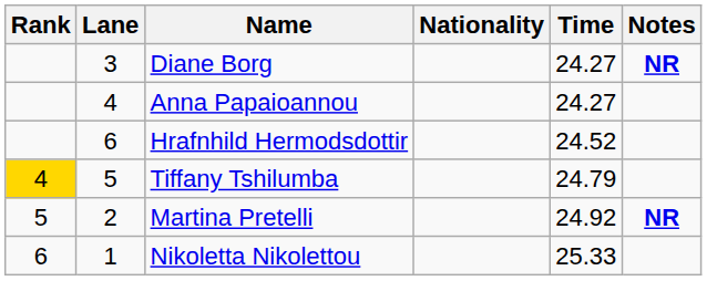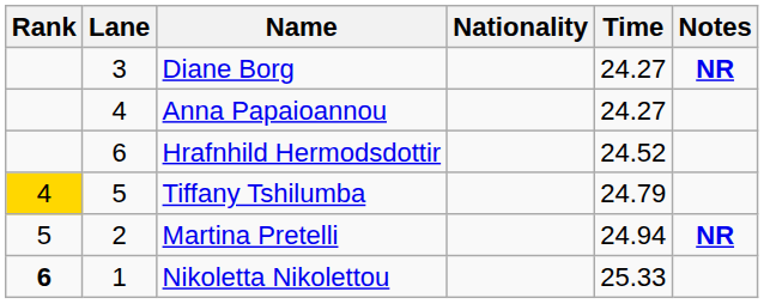 <table class="wikitable sortable" style="text-align:center; font-size:95%">
 <tr>
 <th>Rank</th>
 <th>Lane</th>
 <th>Name</th>
 <th>Nationality</th>
 <th>Time</th>
 <th>Notes</th>
 </tr>
 <tr>
 <td></td>
 <td>3</td>
 <td align=left><a href='#'>Diane Borg</a></td>
 <td align=left></td>
 <td>24.27</td>
 <td><strong><a href='#'>NR</a></strong></td>
 </tr>
 <tr>
 <td></td>
 <td>4</td>
 <td align=left><a href='#'>Anna Papaioannou</a></td>
 <td align=left></td>
 <td>24.27</td>
 <td></td>
 </tr>
 <tr>
 <td></td>
 <td>6</td>
 <td align=left><a href='#'>Hrafnhild Hermodsdottir</a></td>
 <td align=left></td>
 <td>24.52</td>
 <td></td>
 </tr>
 <tr>
 <td style="background: gold;">4</td>
 <td>5</td>
 <td align=left><a href='#'>Tiffany Tshilumba</a></td>
 <td align=left></td>
 <td>24.79</td>
 <td></td>
 </tr>
 <tr>
 <td>5</td>
 <td>2</td>
 <td align=left><a href='#'>Martina Pretelli</a></td>
 <td align=left></td>
-<td>24.92</td>
+<td>24.94</td>
 <td><strong><a href='#'>NR</a></strong></td>
 </tr>
 <tr>
-<td>6</td>
+<td><strong>6</strong></td>
 <td>1</td>
 <td align=left><a href='#'>Nikoletta Nikolettou</a></td>
 <td align=left></td>
 <td>25.33</td>
 <td></td>
 </tr>
 </table>
